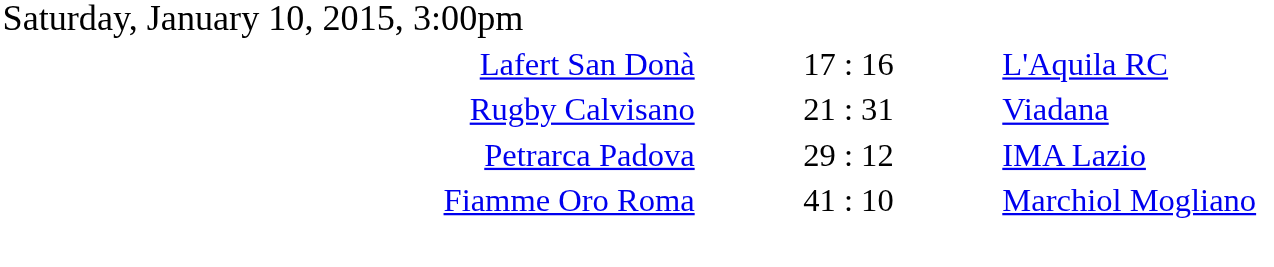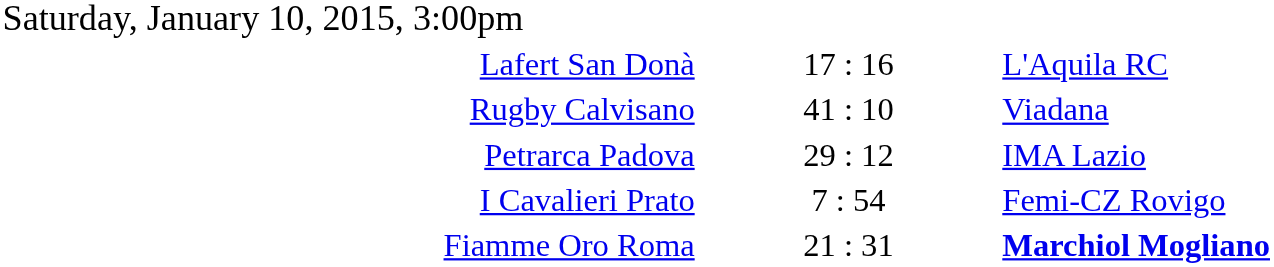 <table style="width:70%;" cellspacing="1">
 <tr>
 <th width=35%></th>
 <th width=15%></th>
 <th></th>
 </tr>
 <tr>
 <td>Saturday, January 10, 2015, 3:00pm</td>
 </tr>
 <tr style=font-size:90%>
 <td align=right><a href='#'>Lafert San Donà</a></td>
 <td align=center>17 : 16</td>
 <td><a href='#'>L'Aquila RC</a></td>
 </tr>
 <tr style=font-size:90%>
 <td align=right><a href='#'>Rugby Calvisano</a></td>
-<td align=center>21 : 31</td>
+<td align=center>41 : 10</td>
 <td><a href='#'>Viadana</a></td>
 </tr>
 <tr style=font-size:90%>
 <td align=right><a href='#'>Petrarca Padova</a></td>
 <td align=center>29 : 12</td>
 <td><a href='#'>IMA Lazio</a></td>
 </tr>
 <tr style=font-size:90%>
+<td align=right><a href='#'>I Cavalieri Prato</a></td>
+<td align=center>7 : 54</td>
+<td><a href='#'>Femi-CZ Rovigo</a></td>
+</tr>
+<tr style=font-size:90%>
 <td align=right><a href='#'>Fiamme Oro Roma</a></td>
-<td align=center>41 : 10</td>
-<td><a href='#'>Marchiol Mogliano</a></td>
+<td align=center>21 : 31</td>
+<td><strong><a href='#'>Marchiol Mogliano</a></strong></td>
 </tr>
 </table>
